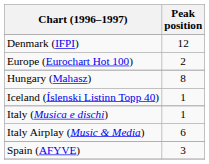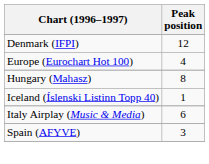 <table class="wikitable sortable">
 <tr>
 <th>Chart (1996–1997)</th>
 <th>Peak<br>position</th>
 </tr>
 <tr>
 </tr>
 <tr>
 </tr>
 <tr>
 </tr>
 <tr>
 </tr>
 <tr>
 <td>Denmark (<a href='#'>IFPI</a>)</td>
 <td align="center">12</td>
 </tr>
 <tr>
 <td>Europe (<a href='#'>Eurochart Hot 100</a>)</td>
-<td align="center">2</td>
+<td align="center">4</td>
 </tr>
 <tr>
 </tr>
 <tr>
 </tr>
 <tr>
 </tr>
 <tr>
 <td>Hungary (<a href='#'>Mahasz</a>)</td>
 <td align="center">8</td>
 </tr>
 <tr>
 <td>Iceland (<a href='#'>Íslenski Listinn Topp 40</a>)</td>
 <td align="center">1</td>
 </tr>
 <tr>
-</tr>
-<tr>
-<td>Italy (<em><a href='#'>Musica e dischi</a></em>)</td>
-<td align="center">1</td>
 </tr>
 <tr>
 <td>Italy Airplay (<em><a href='#'>Music & Media</a></em>)</td>
 <td align="center">6</td>
 </tr>
 <tr>
 </tr>
 <tr>
 </tr>
 <tr>
 </tr>
 <tr>
 </tr>
 <tr>
 </tr>
 <tr>
 <td>Spain (<a href='#'>AFYVE</a>)</td>
 <td align="center">3</td>
 </tr>
 <tr>
 </tr>
 <tr>
 </tr>
 <tr>
 </tr>
 <tr>
 </tr>
 <tr>
 </tr>
 </table>
